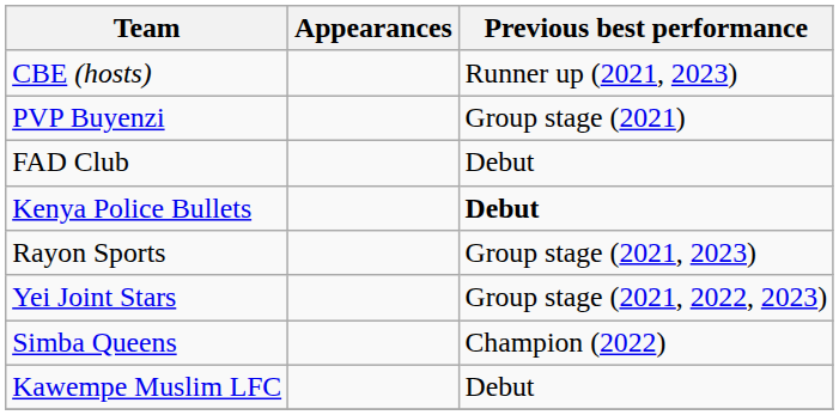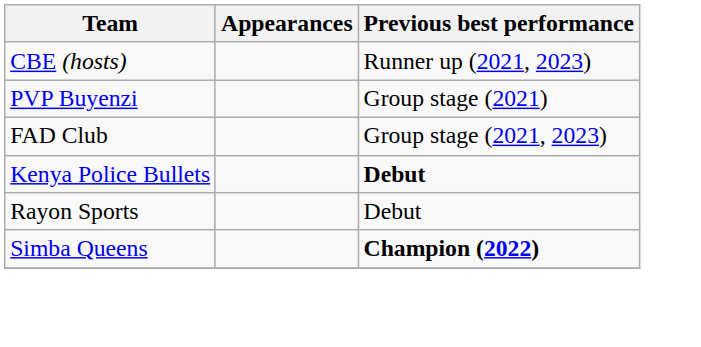 <table class="wikitable sortable" style="text-align: left;">
 <tr>
 <th>Team</th>
 <th>Appearances</th>
 <th>Previous best performance</th>
 </tr>
 <tr>
 <td> <a href='#'>CBE</a> <em>(hosts)</em></td>
 <td></td>
 <td>Runner up (<a href='#'>2021</a>, <a href='#'>2023</a>)</td>
 </tr>
 <tr>
 <td> <a href='#'>PVP Buyenzi</a></td>
 <td></td>
 <td>Group stage (<a href='#'>2021</a>)</td>
 </tr>
 <tr>
 <td> FAD Club</td>
 <td></td>
-<td>Debut</td>
+<td>Group stage (<a href='#'>2021</a>, <a href='#'>2023</a>)</td>
 </tr>
 <tr>
 <td> <a href='#'>Kenya Police Bullets</a></td>
 <td></td>
 <td><strong>Debut</strong></td>
 </tr>
 <tr>
 <td>  Rayon Sports</td>
 <td></td>
-<td>Group stage (<a href='#'>2021</a>, <a href='#'>2023</a>)</td>
-</tr>
-<tr>
-<td> <a href='#'>Yei Joint Stars</a></td>
-<td></td>
-<td>Group stage (<a href='#'>2021</a>, <a href='#'>2022</a>, <a href='#'>2023</a>)</td>
+<td>Debut</td>
 </tr>
 <tr>
 <td> <a href='#'>Simba Queens</a></td>
 <td></td>
-<td>Champion (<a href='#'>2022</a>)</td>
-</tr>
-<tr>
-<td> <a href='#'>Kawempe Muslim LFC</a></td>
-<td></td>
-<td>Debut</td>
+<td><strong>Champion (<a href='#'>2022</a>)</strong></td>
 </tr>
 <tr>
 </tr>
 </table>
